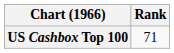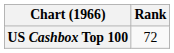 <table class="wikitable plainrowheaders">
 <tr>
 <th>Chart (1966)</th>
 <th>Rank</th>
 </tr>
 <tr>
 <th scope="row">US <em>Cashbox</em> Top 100</th>
-<td style="text-align:center;">71</td>
+<td style="text-align:center;">72</td>
 </tr>
 </table>
